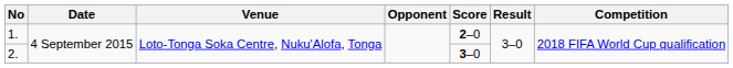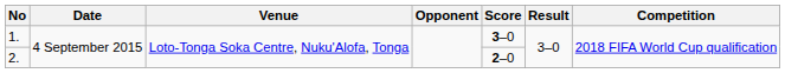 <table class="wikitable" style="font-size:85%;">
 <tr>
 <th>No</th>
 <th>Date</th>
 <th>Venue</th>
 <th>Opponent</th>
 <th>Score</th>
 <th>Result</th>
 <th>Competition</th>
 </tr>
 <tr>
 <td>1.</td>
 <td rowspan="2">4 September 2015</td>
 <td rowspan="2"><a href='#'>Loto-Tonga Soka Centre</a>, <a href='#'>Nuku'Alofa</a>, <a href='#'>Tonga</a></td>
 <td rowspan="2"></td>
-<td align=center><strong>2</strong>–0</td>
+<td align=center><strong>3</strong>–0</td>
 <td rowspan="2" style="text-align:center">3–0</td>
 <td rowspan="2"><a href='#'>2018 FIFA World Cup qualification</a></td>
 </tr>
 <tr>
 <td>2.</td>
-<td align=center><strong>3</strong>–0</td>
+<td align=center><strong>2</strong>–0</td>
 </tr>
 </table>
